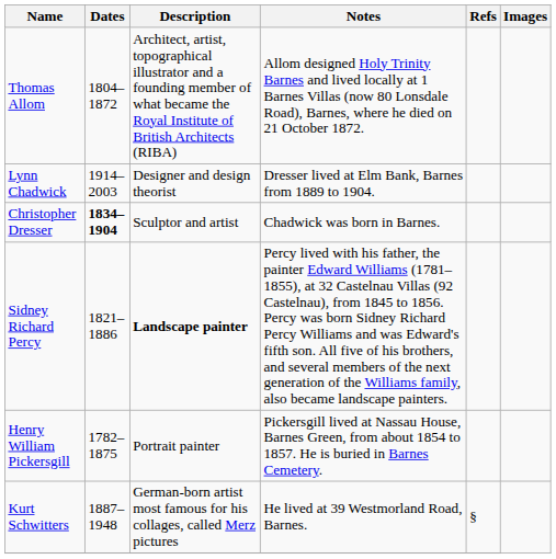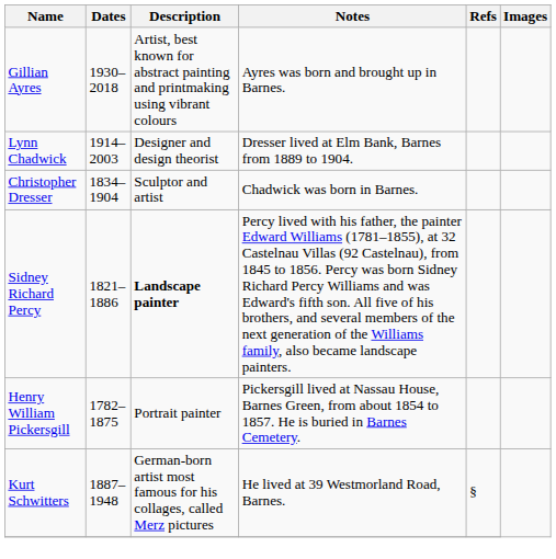 <table class="wikitable sortable">
 <tr>
 <th>Name</th>
 <th>Dates</th>
 <th>Description</th>
 <th>Notes</th>
 <th>Refs</th>
 <th>Images</th>
 </tr>
 <tr>
-<td><a href='#'>Thomas Allom</a></td>
-<td>1804–1872</td>
-<td>Architect, artist, topographical illustrator and a founding member of what became the <a href='#'>Royal Institute of British Architects</a> (RIBA)</td>
-<td>Allom designed <a href='#'>Holy Trinity Barnes</a> and lived locally at 1 Barnes Villas (now 80 Lonsdale Road), Barnes, where he died on 21 October 1872.</td>
+<td><a href='#'>Gillian Ayres</a></td>
+<td>1930–2018</td>
+<td>Artist, best known for abstract painting and printmaking using vibrant colours</td>
+<td>Ayres was born and brought up in Barnes.</td>
 <td></td>
 <td></td>
 </tr>
 <tr>
 <td><a href='#'>Lynn Chadwick</a></td>
 <td>1914–2003</td>
 <td>Designer and design theorist</td>
 <td>Dresser lived at Elm Bank, Barnes from 1889 to 1904.</td>
 <td></td>
 <td></td>
 </tr>
 <tr>
 <td><a href='#'>Christopher Dresser</a></td>
-<td><strong>1834–1904</strong></td>
+<td>1834–1904</td>
 <td>Sculptor and artist</td>
 <td>Chadwick was born in Barnes.</td>
 <td></td>
 <td></td>
 </tr>
 <tr>
 <td><a href='#'>Sidney Richard Percy</a></td>
 <td>1821–1886</td>
 <td><strong>Landscape painter</strong></td>
 <td>Percy lived with his father, the painter <a href='#'>Edward Williams</a> (1781–1855), at 32 Castelnau Villas (92 Castelnau), from 1845 to 1856. Percy was born Sidney Richard Percy Williams and was Edward's fifth son. All five of his brothers, and several members of the next generation of the <a href='#'>Williams family</a>, also became landscape painters.</td>
 <td></td>
 <td></td>
 </tr>
 <tr>
 <td><a href='#'>Henry William Pickersgill</a></td>
 <td>1782–1875</td>
 <td>Portrait painter</td>
 <td>Pickersgill lived at Nassau House, Barnes Green, from about 1854 to 1857. He is buried in <a href='#'>Barnes Cemetery</a>.</td>
 <td></td>
 <td></td>
 </tr>
 <tr>
 <td><a href='#'>Kurt Schwitters</a></td>
 <td>1887–1948</td>
 <td>German-born artist most famous for his collages, called <a href='#'>Merz</a> pictures</td>
 <td>He lived at 39 Westmorland Road, Barnes.</td>
 <td>§</td>
 </tr>
 <tr>
 </tr>
 </table>
